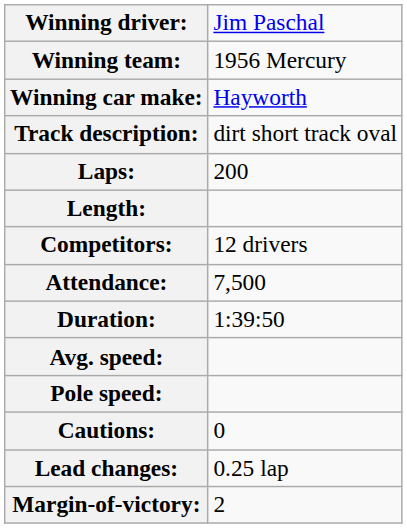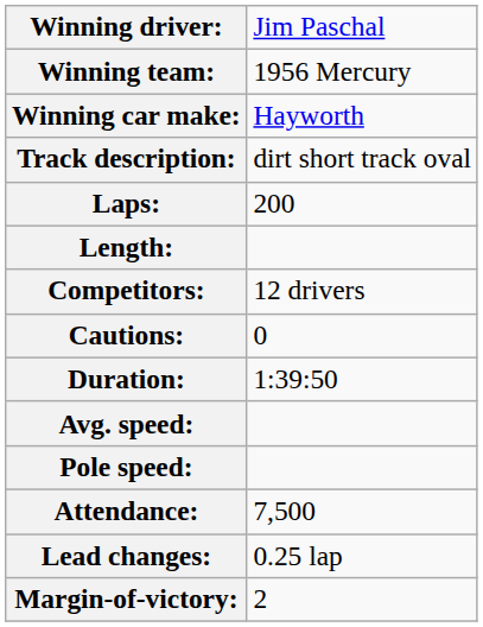 <table class="wikitable" style=text-align:left>
 <tr>
 <th>Winning driver:</th>
 <td><a href='#'>Jim Paschal</a></td>
 </tr>
 <tr>
 <th>Winning team:</th>
 <td>1956 Mercury</td>
 </tr>
 <tr>
 <th>Winning car make:</th>
 <td><a href='#'>Hayworth</a></td>
 </tr>
 <tr>
 <th>Track description:</th>
 <td> dirt short track oval</td>
 </tr>
 <tr>
 <th>Laps:</th>
 <td>200</td>
 </tr>
 <tr>
 <th>Length:</th>
 <td></td>
 </tr>
 <tr>
 <th>Competitors:</th>
 <td>12 drivers</td>
 </tr>
 <tr>
-<th>Attendance:</th>
-<td>7,500</td>
+<th>Cautions:</th>
+<td>0</td>
 </tr>
 <tr>
 <th>Duration:</th>
 <td>1:39:50</td>
 </tr>
 <tr>
 <th>Avg. speed:</th>
 <td></td>
 </tr>
 <tr>
 <th>Pole speed:</th>
 <td></td>
 </tr>
 <tr>
-<th>Cautions:</th>
-<td>0</td>
+<th>Attendance:</th>
+<td>7,500</td>
 </tr>
 <tr>
 <th>Lead changes:</th>
 <td>0.25 lap</td>
 </tr>
 <tr>
 <th>Margin-of-victory:</th>
 <td>2</td>
 </tr>
 </table>
